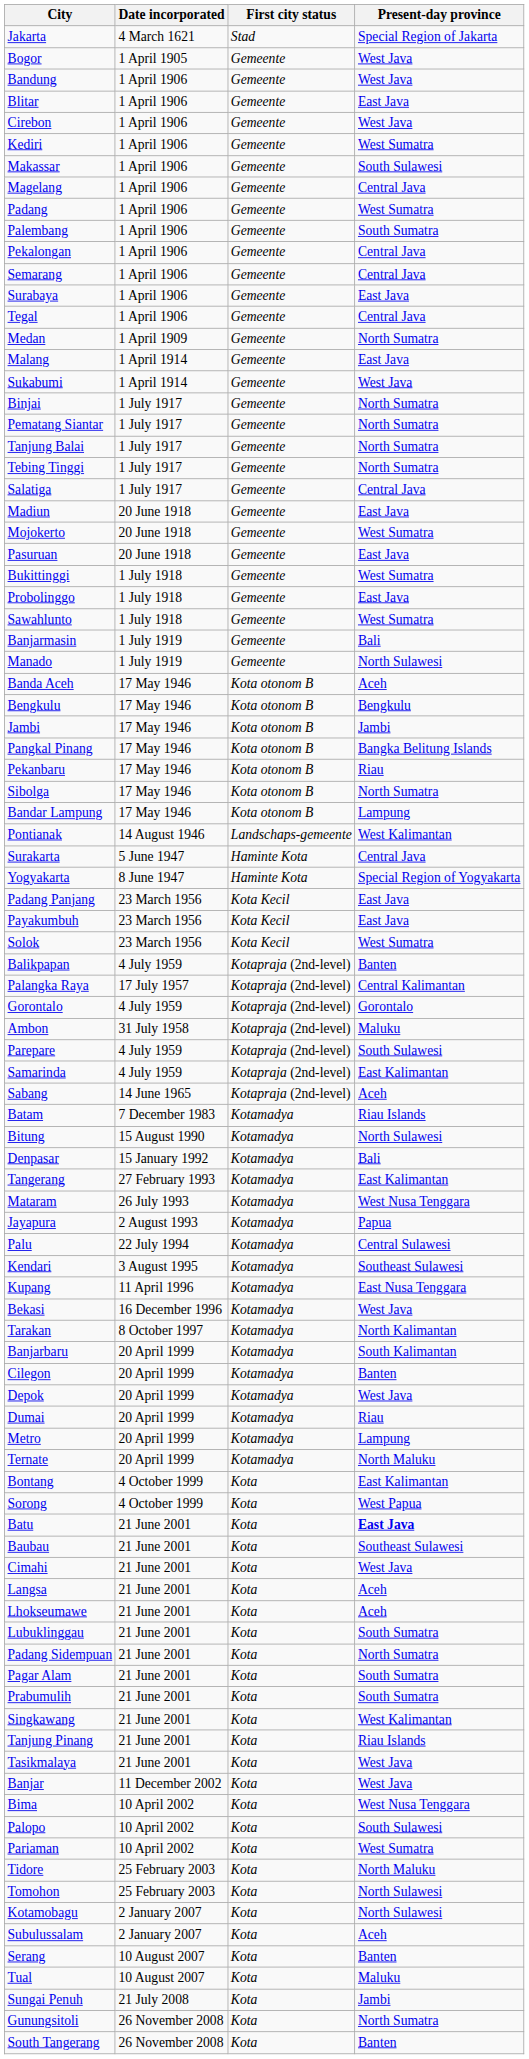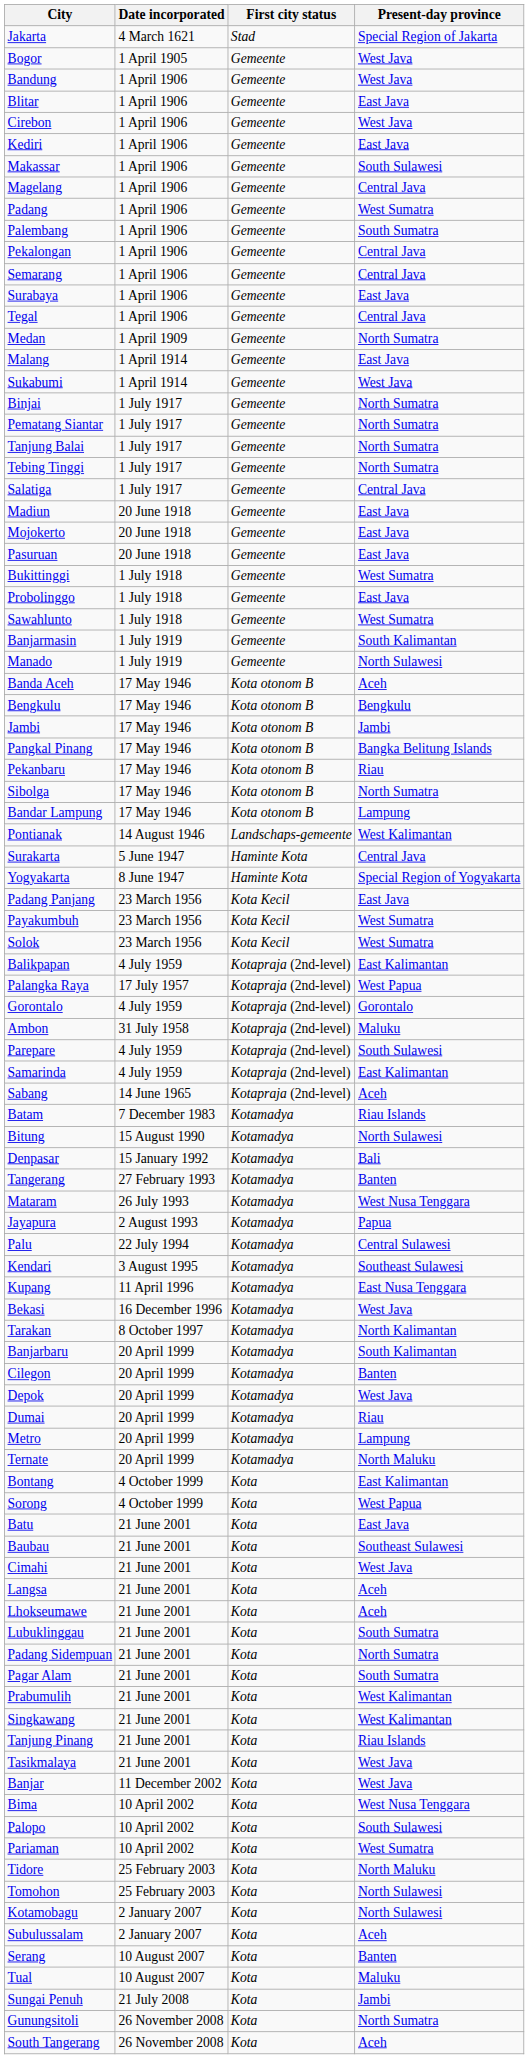 <table class="wikitable sortable plainrowheaders">
 <tr>
 <th>City</th>
 <th>Date incorporated</th>
 <th>First city status</th>
 <th>Present-day province</th>
 </tr>
 <tr>
 <td><a href='#'>Jakarta</a></td>
 <td>4 March 1621</td>
 <td><em>Stad</em></td>
 <td><a href='#'>Special Region of Jakarta</a></td>
 </tr>
 <tr>
 <td><a href='#'>Bogor</a></td>
 <td>1 April 1905</td>
 <td><em>Gemeente</em></td>
 <td><a href='#'>West Java</a></td>
 </tr>
 <tr>
 <td><a href='#'>Bandung</a></td>
 <td>1 April 1906</td>
 <td><em>Gemeente</em></td>
 <td><a href='#'>West Java</a></td>
 </tr>
 <tr>
 <td><a href='#'>Blitar</a></td>
 <td>1 April 1906</td>
 <td><em>Gemeente</em></td>
 <td><a href='#'>East Java</a></td>
 </tr>
 <tr>
 <td><a href='#'>Cirebon</a></td>
 <td>1 April 1906</td>
 <td><em>Gemeente</em></td>
 <td><a href='#'>West Java</a></td>
 </tr>
 <tr>
 <td><a href='#'>Kediri</a></td>
 <td>1 April 1906</td>
 <td><em>Gemeente</em></td>
-<td><a href='#'>West Sumatra</a></td>
+<td><a href='#'>East Java</a></td>
 </tr>
 <tr>
 <td><a href='#'>Makassar</a></td>
 <td>1 April 1906</td>
 <td><em>Gemeente</em></td>
 <td><a href='#'>South Sulawesi</a></td>
 </tr>
 <tr>
 <td><a href='#'>Magelang</a></td>
 <td>1 April 1906</td>
 <td><em>Gemeente</em></td>
 <td><a href='#'>Central Java</a></td>
 </tr>
 <tr>
 <td><a href='#'>Padang</a></td>
 <td>1 April 1906</td>
 <td><em>Gemeente</em></td>
 <td><a href='#'>West Sumatra</a></td>
 </tr>
 <tr>
 <td><a href='#'>Palembang</a></td>
 <td>1 April 1906</td>
 <td><em>Gemeente</em></td>
 <td><a href='#'>South Sumatra</a></td>
 </tr>
 <tr>
 <td><a href='#'>Pekalongan</a></td>
 <td>1 April 1906</td>
 <td><em>Gemeente</em></td>
 <td><a href='#'>Central Java</a></td>
 </tr>
 <tr>
 <td><a href='#'>Semarang</a></td>
 <td>1 April 1906</td>
 <td><em>Gemeente</em></td>
 <td><a href='#'>Central Java</a></td>
 </tr>
 <tr>
 <td><a href='#'>Surabaya</a></td>
 <td>1 April 1906</td>
 <td><em>Gemeente</em></td>
 <td><a href='#'>East Java</a></td>
 </tr>
 <tr>
 <td><a href='#'>Tegal</a></td>
 <td>1 April 1906</td>
 <td><em>Gemeente</em></td>
 <td><a href='#'>Central Java</a></td>
 </tr>
 <tr>
 <td><a href='#'>Medan</a></td>
 <td>1 April 1909</td>
 <td><em>Gemeente</em></td>
 <td><a href='#'>North Sumatra</a></td>
 </tr>
 <tr>
 <td><a href='#'>Malang</a></td>
 <td>1 April 1914</td>
 <td><em>Gemeente</em></td>
 <td><a href='#'>East Java</a></td>
 </tr>
 <tr>
 <td><a href='#'>Sukabumi</a></td>
 <td>1 April 1914</td>
 <td><em>Gemeente</em></td>
 <td><a href='#'>West Java</a></td>
 </tr>
 <tr>
 <td><a href='#'>Binjai</a></td>
 <td>1 July 1917</td>
 <td><em>Gemeente</em></td>
 <td><a href='#'>North Sumatra</a></td>
 </tr>
 <tr>
 <td><a href='#'>Pematang Siantar</a></td>
 <td>1 July 1917</td>
 <td><em>Gemeente</em></td>
 <td><a href='#'>North Sumatra</a></td>
 </tr>
 <tr>
 <td><a href='#'>Tanjung Balai</a></td>
 <td>1 July 1917</td>
 <td><em>Gemeente</em></td>
 <td><a href='#'>North Sumatra</a></td>
 </tr>
 <tr>
 <td><a href='#'>Tebing Tinggi</a></td>
 <td>1 July 1917</td>
 <td><em>Gemeente</em></td>
 <td><a href='#'>North Sumatra</a></td>
 </tr>
 <tr>
 <td><a href='#'>Salatiga</a></td>
 <td>1 July 1917</td>
 <td><em>Gemeente</em></td>
 <td><a href='#'>Central Java</a></td>
 </tr>
 <tr>
 <td><a href='#'>Madiun</a></td>
 <td>20 June 1918</td>
 <td><em>Gemeente</em></td>
 <td><a href='#'>East Java</a></td>
 </tr>
 <tr>
 <td><a href='#'>Mojokerto</a></td>
 <td>20 June 1918</td>
 <td><em>Gemeente</em></td>
-<td><a href='#'>West Sumatra</a></td>
+<td><a href='#'>East Java</a></td>
 </tr>
 <tr>
 <td><a href='#'>Pasuruan</a></td>
 <td>20 June 1918</td>
 <td><em>Gemeente</em></td>
 <td><a href='#'>East Java</a></td>
 </tr>
 <tr>
 <td><a href='#'>Bukittinggi</a></td>
 <td>1 July 1918</td>
 <td><em>Gemeente</em></td>
 <td><a href='#'>West Sumatra</a></td>
 </tr>
 <tr>
 <td><a href='#'>Probolinggo</a></td>
 <td>1 July 1918</td>
 <td><em>Gemeente</em></td>
 <td><a href='#'>East Java</a></td>
 </tr>
 <tr>
 <td><a href='#'>Sawahlunto</a></td>
 <td>1 July 1918</td>
 <td><em>Gemeente</em></td>
 <td><a href='#'>West Sumatra</a></td>
 </tr>
 <tr>
 <td><a href='#'>Banjarmasin</a></td>
 <td>1 July 1919</td>
 <td><em>Gemeente</em></td>
-<td><a href='#'>Bali</a></td>
+<td><a href='#'>South Kalimantan</a></td>
 </tr>
 <tr>
 <td><a href='#'>Manado</a></td>
 <td>1 July 1919</td>
 <td><em>Gemeente</em></td>
 <td><a href='#'>North Sulawesi</a></td>
 </tr>
 <tr>
 <td><a href='#'>Banda Aceh</a></td>
 <td>17 May 1946</td>
 <td><em>Kota otonom B</em></td>
 <td><a href='#'>Aceh</a></td>
 </tr>
 <tr>
 <td><a href='#'>Bengkulu</a></td>
 <td>17 May 1946</td>
 <td><em>Kota otonom B</em></td>
 <td><a href='#'>Bengkulu</a></td>
 </tr>
 <tr>
 <td><a href='#'>Jambi</a></td>
 <td>17 May 1946</td>
 <td><em>Kota otonom B</em></td>
 <td><a href='#'>Jambi</a></td>
 </tr>
 <tr>
 <td><a href='#'>Pangkal Pinang</a></td>
 <td>17 May 1946</td>
 <td><em>Kota otonom B</em></td>
 <td><a href='#'>Bangka Belitung Islands</a></td>
 </tr>
 <tr>
 <td><a href='#'>Pekanbaru</a></td>
 <td>17 May 1946</td>
 <td><em>Kota otonom B</em></td>
 <td><a href='#'>Riau</a></td>
 </tr>
 <tr>
 <td><a href='#'>Sibolga</a></td>
 <td>17 May 1946</td>
 <td><em>Kota otonom B</em></td>
 <td><a href='#'>North Sumatra</a></td>
 </tr>
 <tr>
 <td><a href='#'>Bandar Lampung</a></td>
 <td>17 May 1946</td>
 <td><em>Kota otonom B</em></td>
 <td><a href='#'>Lampung</a></td>
 </tr>
 <tr>
 <td><a href='#'>Pontianak</a></td>
 <td>14 August 1946</td>
 <td><em>Landschaps-gemeente</em></td>
 <td><a href='#'>West Kalimantan</a></td>
 </tr>
 <tr>
 <td><a href='#'>Surakarta</a></td>
 <td>5 June 1947</td>
 <td><em>Haminte Kota</em></td>
 <td><a href='#'>Central Java</a></td>
 </tr>
 <tr>
 <td><a href='#'>Yogyakarta</a></td>
 <td>8 June 1947</td>
 <td><em>Haminte Kota</em></td>
 <td><a href='#'>Special Region of Yogyakarta</a></td>
 </tr>
 <tr>
 <td><a href='#'>Padang Panjang</a></td>
 <td>23 March 1956</td>
 <td><em>Kota Kecil</em></td>
 <td><a href='#'>East Java</a></td>
 </tr>
 <tr>
 <td><a href='#'>Payakumbuh</a></td>
 <td>23 March 1956</td>
 <td><em>Kota Kecil</em></td>
-<td><a href='#'>East Java</a></td>
+<td><a href='#'>West Sumatra</a></td>
 </tr>
 <tr>
 <td><a href='#'>Solok</a></td>
 <td>23 March 1956</td>
 <td><em>Kota Kecil</em></td>
 <td><a href='#'>West Sumatra</a></td>
 </tr>
 <tr>
 <td><a href='#'>Balikpapan</a></td>
 <td>4 July 1959</td>
 <td><em>Kotapraja</em> (2nd-level)</td>
-<td><a href='#'>Banten</a></td>
+<td><a href='#'>East Kalimantan</a></td>
 </tr>
 <tr>
 <td><a href='#'>Palangka Raya</a></td>
 <td>17 July 1957</td>
 <td><em>Kotapraja</em> (2nd-level)</td>
-<td><a href='#'>Central Kalimantan</a></td>
+<td><a href='#'>West Papua</a></td>
 </tr>
 <tr>
 <td><a href='#'>Gorontalo</a></td>
 <td>4 July 1959</td>
 <td><em>Kotapraja</em> (2nd-level)</td>
 <td><a href='#'>Gorontalo</a></td>
 </tr>
 <tr>
 <td><a href='#'>Ambon</a></td>
 <td>31 July 1958</td>
 <td><em>Kotapraja</em> (2nd-level)</td>
 <td><a href='#'>Maluku</a></td>
 </tr>
 <tr>
 <td><a href='#'>Parepare</a></td>
 <td>4 July 1959</td>
 <td><em>Kotapraja</em> (2nd-level)</td>
 <td><a href='#'>South Sulawesi</a></td>
 </tr>
 <tr>
 <td><a href='#'>Samarinda</a></td>
 <td>4 July 1959</td>
 <td><em>Kotapraja</em> (2nd-level)</td>
 <td><a href='#'>East Kalimantan</a></td>
 </tr>
 <tr>
 <td><a href='#'>Sabang</a></td>
 <td>14 June 1965</td>
 <td><em>Kotapraja</em> (2nd-level)</td>
 <td><a href='#'>Aceh</a></td>
 </tr>
 <tr>
 <td><a href='#'>Batam</a></td>
 <td>7 December 1983</td>
 <td><em>Kotamadya</em></td>
 <td><a href='#'>Riau Islands</a></td>
 </tr>
 <tr>
 <td><a href='#'>Bitung</a></td>
 <td>15 August 1990</td>
 <td><em>Kotamadya</em></td>
 <td><a href='#'>North Sulawesi</a></td>
 </tr>
 <tr>
 <td><a href='#'>Denpasar</a></td>
 <td>15 January 1992</td>
 <td><em>Kotamadya</em></td>
 <td><a href='#'>Bali</a></td>
 </tr>
 <tr>
 <td><a href='#'>Tangerang</a></td>
 <td>27 February 1993</td>
 <td><em>Kotamadya</em></td>
-<td><a href='#'>East Kalimantan</a></td>
+<td><a href='#'>Banten</a></td>
 </tr>
 <tr>
 <td><a href='#'>Mataram</a></td>
 <td>26 July 1993</td>
 <td><em>Kotamadya</em></td>
 <td><a href='#'>West Nusa Tenggara</a></td>
 </tr>
 <tr>
 <td><a href='#'>Jayapura</a></td>
 <td>2 August 1993</td>
 <td><em>Kotamadya</em></td>
 <td><a href='#'>Papua</a></td>
 </tr>
 <tr>
 <td><a href='#'>Palu</a></td>
 <td>22 July 1994</td>
 <td><em>Kotamadya</em></td>
 <td><a href='#'>Central Sulawesi</a></td>
 </tr>
 <tr>
 <td><a href='#'>Kendari</a></td>
 <td>3 August 1995</td>
 <td><em>Kotamadya</em></td>
 <td><a href='#'>Southeast Sulawesi</a></td>
 </tr>
 <tr>
 <td><a href='#'>Kupang</a></td>
 <td>11 April 1996</td>
 <td><em>Kotamadya</em></td>
 <td><a href='#'>East Nusa Tenggara</a></td>
 </tr>
 <tr>
 <td><a href='#'>Bekasi</a></td>
 <td>16 December 1996</td>
 <td><em>Kotamadya</em></td>
 <td><a href='#'>West Java</a></td>
 </tr>
 <tr>
 <td><a href='#'>Tarakan</a></td>
 <td>8 October 1997</td>
 <td><em>Kotamadya</em></td>
 <td><a href='#'>North Kalimantan</a></td>
 </tr>
 <tr>
 <td><a href='#'>Banjarbaru</a></td>
 <td>20 April 1999</td>
 <td><em>Kotamadya</em></td>
 <td><a href='#'>South Kalimantan</a></td>
 </tr>
 <tr>
 <td><a href='#'>Cilegon</a></td>
 <td>20 April 1999</td>
 <td><em>Kotamadya</em></td>
 <td><a href='#'>Banten</a></td>
 </tr>
 <tr>
 <td><a href='#'>Depok</a></td>
 <td>20 April 1999</td>
 <td><em>Kotamadya</em></td>
 <td><a href='#'>West Java</a></td>
 </tr>
 <tr>
 <td><a href='#'>Dumai</a></td>
 <td>20 April 1999</td>
 <td><em>Kotamadya</em></td>
 <td><a href='#'>Riau</a></td>
 </tr>
 <tr>
 <td><a href='#'>Metro</a></td>
 <td>20 April 1999</td>
 <td><em>Kotamadya</em></td>
 <td><a href='#'>Lampung</a></td>
 </tr>
 <tr>
 <td><a href='#'>Ternate</a></td>
 <td>20 April 1999</td>
 <td><em>Kotamadya</em></td>
 <td><a href='#'>North Maluku</a></td>
 </tr>
 <tr>
 <td><a href='#'>Bontang</a></td>
 <td>4 October 1999</td>
 <td><em>Kota</em></td>
 <td><a href='#'>East Kalimantan</a></td>
 </tr>
 <tr>
 <td><a href='#'>Sorong</a></td>
 <td>4 October 1999</td>
 <td><em>Kota</em></td>
 <td><a href='#'>West Papua</a></td>
 </tr>
 <tr>
 <td><a href='#'>Batu</a></td>
 <td>21 June 2001</td>
 <td><em>Kota</em></td>
-<td><strong><a href='#'>East Java</a></strong></td>
+<td><a href='#'>East Java</a></td>
 </tr>
 <tr>
 <td><a href='#'>Baubau</a></td>
 <td>21 June 2001</td>
 <td><em>Kota</em></td>
 <td><a href='#'>Southeast Sulawesi</a></td>
 </tr>
 <tr>
 <td><a href='#'>Cimahi</a></td>
 <td>21 June 2001</td>
 <td><em>Kota</em></td>
 <td><a href='#'>West Java</a></td>
 </tr>
 <tr>
 <td><a href='#'>Langsa</a></td>
 <td>21 June 2001</td>
 <td><em>Kota</em></td>
 <td><a href='#'>Aceh</a></td>
 </tr>
 <tr>
 <td><a href='#'>Lhokseumawe</a></td>
 <td>21 June 2001</td>
 <td><em>Kota</em></td>
 <td><a href='#'>Aceh</a></td>
 </tr>
 <tr>
 <td><a href='#'>Lubuklinggau</a></td>
 <td>21 June 2001</td>
 <td><em>Kota</em></td>
 <td><a href='#'>South Sumatra</a></td>
 </tr>
 <tr>
 <td><a href='#'>Padang Sidempuan</a></td>
 <td>21 June 2001</td>
 <td><em>Kota</em></td>
 <td><a href='#'>North Sumatra</a></td>
 </tr>
 <tr>
 <td><a href='#'>Pagar Alam</a></td>
 <td>21 June 2001</td>
 <td><em>Kota</em></td>
 <td><a href='#'>South Sumatra</a></td>
 </tr>
 <tr>
 <td><a href='#'>Prabumulih</a></td>
 <td>21 June 2001</td>
 <td><em>Kota</em></td>
-<td><a href='#'>South Sumatra</a></td>
+<td><a href='#'>West Kalimantan</a></td>
 </tr>
 <tr>
 <td><a href='#'>Singkawang</a></td>
 <td>21 June 2001</td>
 <td><em>Kota</em></td>
 <td><a href='#'>West Kalimantan</a></td>
 </tr>
 <tr>
 <td><a href='#'>Tanjung Pinang</a></td>
 <td>21 June 2001</td>
 <td><em>Kota</em></td>
 <td><a href='#'>Riau Islands</a></td>
 </tr>
 <tr>
 <td><a href='#'>Tasikmalaya</a></td>
 <td>21 June 2001</td>
 <td><em>Kota</em></td>
 <td><a href='#'>West Java</a></td>
 </tr>
 <tr>
 <td><a href='#'>Banjar</a></td>
 <td>11 December 2002</td>
 <td><em>Kota</em></td>
 <td><a href='#'>West Java</a></td>
 </tr>
 <tr>
 <td><a href='#'>Bima</a></td>
 <td>10 April 2002</td>
 <td><em>Kota</em></td>
 <td><a href='#'>West Nusa Tenggara</a></td>
 </tr>
 <tr>
 <td><a href='#'>Palopo</a></td>
 <td>10 April 2002</td>
 <td><em>Kota</em></td>
 <td><a href='#'>South Sulawesi</a></td>
 </tr>
 <tr>
 <td><a href='#'>Pariaman</a></td>
 <td>10 April 2002</td>
 <td><em>Kota</em></td>
 <td><a href='#'>West Sumatra</a></td>
 </tr>
 <tr>
 <td><a href='#'>Tidore</a></td>
 <td>25 February 2003</td>
 <td><em>Kota</em></td>
 <td><a href='#'>North Maluku</a></td>
 </tr>
 <tr>
 <td><a href='#'>Tomohon</a></td>
 <td>25 February 2003</td>
 <td><em>Kota</em></td>
 <td><a href='#'>North Sulawesi</a></td>
 </tr>
 <tr>
 <td><a href='#'>Kotamobagu</a></td>
 <td>2 January 2007</td>
 <td><em>Kota</em></td>
 <td><a href='#'>North Sulawesi</a></td>
 </tr>
 <tr>
 <td><a href='#'>Subulussalam</a></td>
 <td>2 January 2007</td>
 <td><em>Kota</em></td>
 <td><a href='#'>Aceh</a></td>
 </tr>
 <tr>
 <td><a href='#'>Serang</a></td>
 <td>10 August 2007</td>
 <td><em>Kota</em></td>
 <td><a href='#'>Banten</a></td>
 </tr>
 <tr>
 <td><a href='#'>Tual</a></td>
 <td>10 August 2007</td>
 <td><em>Kota</em></td>
 <td><a href='#'>Maluku</a></td>
 </tr>
 <tr>
 <td><a href='#'>Sungai Penuh</a></td>
 <td>21 July 2008</td>
 <td><em>Kota</em></td>
 <td><a href='#'>Jambi</a></td>
 </tr>
 <tr>
 <td><a href='#'>Gunungsitoli</a></td>
 <td>26 November 2008</td>
 <td><em>Kota</em></td>
 <td><a href='#'>North Sumatra</a></td>
 </tr>
 <tr>
 <td><a href='#'>South Tangerang</a></td>
 <td>26 November 2008</td>
 <td><em>Kota</em></td>
-<td><a href='#'>Banten</a></td>
+<td><a href='#'>Aceh</a></td>
 </tr>
 </table>
